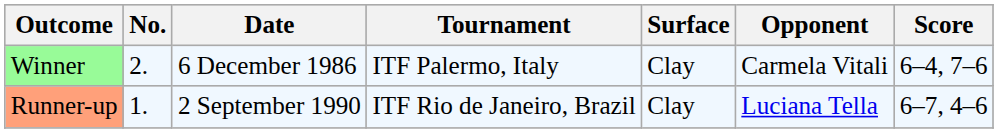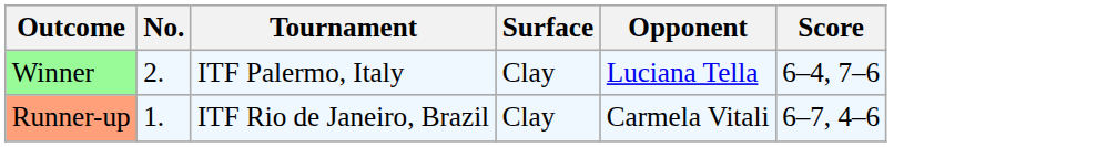 <table class="sortable wikitable" style=font-size:97%>
 <tr>
 <th>Outcome</th>
 <th>No.</th>
-<th>Date</th>
 <th>Tournament</th>
 <th>Surface</th>
 <th>Opponent</th>
 <th>Score</th>
 </tr>
 <tr style="background:#f0f8ff;">
 <td bgcolor="98FB98">Winner</td>
 <td>2.</td>
-<td>6 December 1986</td>
 <td>ITF Palermo, Italy</td>
 <td>Clay</td>
-<td> Carmela Vitali</td>
+<td> <a href='#'>Luciana Tella</a></td>
 <td>6–4, 7–6</td>
 </tr>
 <tr style="background:#f0f8ff;">
 <td style="background:#ffa07a;">Runner-up</td>
 <td>1.</td>
-<td>2 September 1990</td>
 <td>ITF Rio de Janeiro, Brazil</td>
 <td>Clay</td>
-<td> <a href='#'>Luciana Tella</a></td>
+<td> Carmela Vitali</td>
 <td>6–7, 4–6</td>
 </tr>
 </table>
